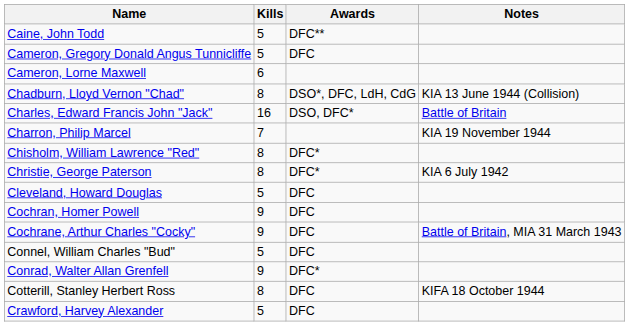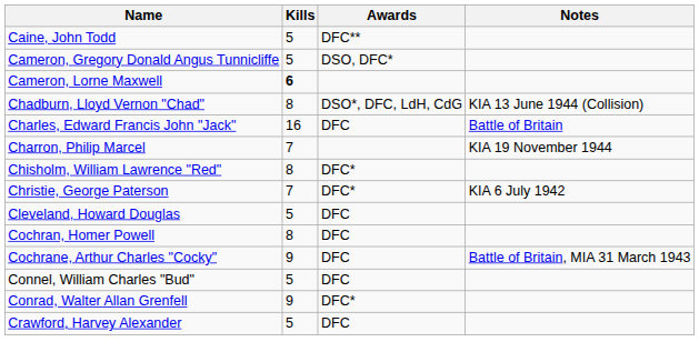 <table class=wikitable>
 <tr>
 <th>Name</th>
 <th>Kills</th>
 <th>Awards</th>
 <th>Notes</th>
 </tr>
 <tr>
 <td><a href='#'>Caine, John Todd</a></td>
 <td>5</td>
 <td>DFC**</td>
 <td></td>
 </tr>
 <tr>
 <td><a href='#'>Cameron, Gregory Donald Angus Tunnicliffe</a></td>
 <td>5</td>
-<td>DFC</td>
+<td>DSO, DFC*</td>
 <td></td>
 </tr>
 <tr>
 <td><a href='#'>Cameron, Lorne Maxwell</a></td>
-<td>6</td>
+<td><strong>6</strong></td>
 <td></td>
 <td></td>
 </tr>
 <tr>
 <td><a href='#'>Chadburn, Lloyd Vernon "Chad"</a></td>
 <td>8</td>
 <td>DSO*, DFC, LdH, CdG</td>
 <td>KIA 13 June 1944 (Collision)</td>
 </tr>
 <tr>
 <td><a href='#'>Charles, Edward Francis John "Jack"</a></td>
 <td>16</td>
-<td>DSO, DFC*</td>
+<td>DFC</td>
 <td><a href='#'>Battle of Britain</a></td>
 </tr>
 <tr>
 <td><a href='#'>Charron, Philip Marcel</a></td>
 <td>7</td>
 <td></td>
 <td>KIA 19 November 1944</td>
 </tr>
 <tr>
 <td><a href='#'>Chisholm, William Lawrence "Red"</a></td>
 <td>8</td>
 <td>DFC*</td>
 <td></td>
 </tr>
 <tr>
 <td><a href='#'>Christie, George Paterson</a></td>
-<td>8</td>
+<td>7</td>
 <td>DFC*</td>
 <td>KIA 6 July 1942</td>
 </tr>
 <tr>
 <td><a href='#'>Cleveland, Howard Douglas</a></td>
 <td>5</td>
 <td>DFC</td>
 <td></td>
 </tr>
 <tr>
 <td><a href='#'>Cochran, Homer Powell</a></td>
-<td>9</td>
+<td>8</td>
 <td>DFC</td>
 <td></td>
 </tr>
 <tr>
 <td><a href='#'>Cochrane, Arthur Charles "Cocky"</a></td>
 <td>9</td>
 <td>DFC</td>
 <td><a href='#'>Battle of Britain</a>, MIA 31 March 1943</td>
 </tr>
 <tr>
 <td>Connel, William Charles "Bud"</td>
 <td>5</td>
 <td>DFC</td>
 <td></td>
 </tr>
 <tr>
 <td><a href='#'>Conrad, Walter Allan Grenfell</a></td>
 <td>9</td>
 <td>DFC*</td>
 <td></td>
 </tr>
 <tr>
-<td>Cotterill, Stanley Herbert Ross</td>
-<td>8</td>
-<td>DFC</td>
-<td>KIFA 18 October 1944</td>
-</tr>
-<tr>
 <td><a href='#'>Crawford, Harvey Alexander</a></td>
 <td>5</td>
 <td>DFC</td>
 <td></td>
 </tr>
 </table>
